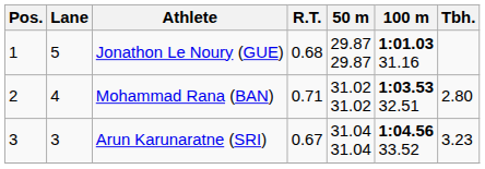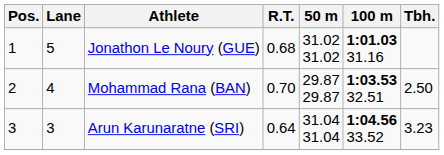 <table class="wikitable">
 <tr>
 <th>Pos.</th>
 <th>Lane</th>
 <th>Athlete</th>
 <th>R.T.</th>
 <th>50 m</th>
 <th>100 m</th>
 <th>Tbh.</th>
 </tr>
 <tr>
 <td>1</td>
 <td>5</td>
 <td> <a href='#'>Jonathon Le Noury</a> (<a href='#'>GUE</a>)</td>
 <td>0.68</td>
-<td>29.87<br>29.87</td>
+<td>31.02<br>31.02</td>
 <td><strong>1:01.03</strong><br>31.16</td>
 <td> </td>
 </tr>
 <tr>
 <td>2</td>
 <td>4</td>
 <td> <a href='#'>Mohammad Rana</a> (<a href='#'>BAN</a>)</td>
-<td>0.71</td>
-<td>31.02<br>31.02</td>
+<td>0.70</td>
+<td>29.87<br>29.87</td>
 <td><strong>1:03.53</strong><br>32.51</td>
-<td>2.80</td>
+<td>2.50</td>
 </tr>
 <tr>
 <td>3</td>
 <td>3</td>
 <td> <a href='#'>Arun Karunaratne</a> (<a href='#'>SRI</a>)</td>
-<td>0.67</td>
+<td>0.64</td>
 <td>31.04<br>31.04</td>
 <td><strong>1:04.56</strong><br>33.52</td>
 <td>3.23</td>
 </tr>
 <tr>
 </tr>
 </table>
